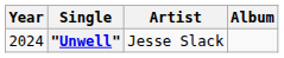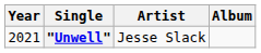 <table class="wikitable plainrowheaders" style="text-align:center;">
 <tr>
 <th>Year</th>
 <th>Single</th>
 <th>Artist</th>
 <th>Album</th>
 </tr>
 <tr>
-<td>2024</td>
+<td>2021</td>
 <th scope="row">"<a href='#'>Unwell</a>"</th>
 <td>Jesse Slack</td>
 <td></td>
 </tr>
 </table>
